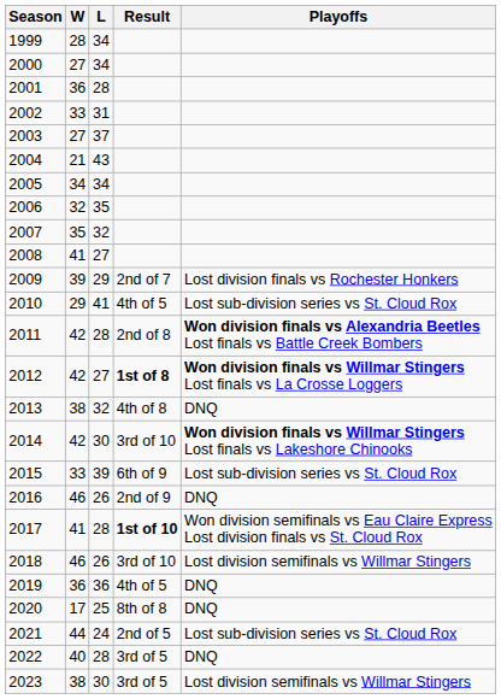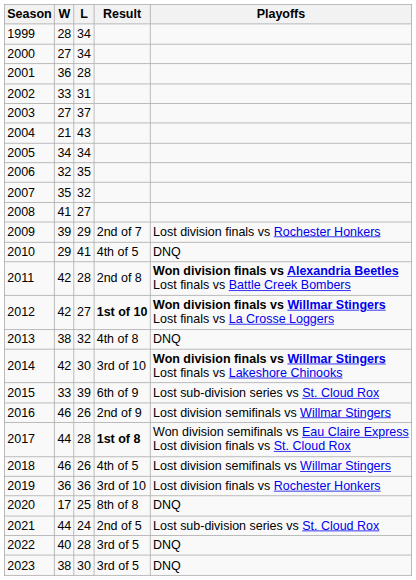 <table class="wikitable">
 <tr>
 <th>Season</th>
 <th>W</th>
 <th>L</th>
 <th>Result</th>
 <th>Playoffs</th>
 </tr>
 <tr>
 <td>1999</td>
 <td>28</td>
 <td>34</td>
 <td></td>
 <td></td>
 </tr>
 <tr>
 <td>2000</td>
 <td>27</td>
 <td>34</td>
 <td></td>
 <td></td>
 </tr>
 <tr>
 <td>2001</td>
 <td>36</td>
 <td>28</td>
 <td></td>
 <td></td>
 </tr>
 <tr>
 <td>2002</td>
 <td>33</td>
 <td>31</td>
 <td></td>
 <td></td>
 </tr>
 <tr>
 <td>2003</td>
 <td>27</td>
 <td>37</td>
 <td></td>
 <td></td>
 </tr>
 <tr>
 <td>2004</td>
 <td>21</td>
 <td>43</td>
 <td></td>
 <td></td>
 </tr>
 <tr>
 <td>2005</td>
 <td>34</td>
 <td>34</td>
 <td></td>
 <td></td>
 </tr>
 <tr>
 <td>2006</td>
 <td>32</td>
 <td>35</td>
 <td></td>
 <td></td>
 </tr>
 <tr>
 <td>2007</td>
 <td>35</td>
 <td>32</td>
 <td></td>
 <td></td>
 </tr>
 <tr>
 <td>2008</td>
 <td>41</td>
 <td>27</td>
 <td></td>
 <td></td>
 </tr>
 <tr>
 <td>2009</td>
 <td>39</td>
 <td>29</td>
 <td>2nd of 7</td>
 <td>Lost division finals vs <a href='#'>Rochester Honkers</a></td>
 </tr>
 <tr>
 <td>2010</td>
 <td>29</td>
 <td>41</td>
 <td>4th of 5</td>
-<td>Lost sub-division series vs <a href='#'>St. Cloud Rox</a></td>
+<td>DNQ</td>
 </tr>
 <tr>
 <td>2011</td>
 <td>42</td>
 <td>28</td>
 <td>2nd of 8</td>
 <td><strong>Won division finals vs <a href='#'>Alexandria Beetles</a></strong><br>Lost finals vs <a href='#'>Battle Creek Bombers</a></td>
 </tr>
 <tr>
 <td>2012</td>
 <td>42</td>
 <td>27</td>
-<td><strong>1st of 8</strong></td>
+<td><strong>1st of 10</strong></td>
 <td><strong>Won division finals vs <a href='#'>Willmar Stingers</a></strong><br>Lost finals vs <a href='#'>La Crosse Loggers</a></td>
 </tr>
 <tr>
 <td>2013</td>
 <td>38</td>
 <td>32</td>
 <td>4th of 8</td>
 <td>DNQ</td>
 </tr>
 <tr>
 <td>2014</td>
 <td>42</td>
 <td>30</td>
 <td>3rd of 10</td>
 <td><strong>Won division finals vs <a href='#'>Willmar Stingers</a></strong><br>Lost finals vs <a href='#'>Lakeshore Chinooks</a></td>
 </tr>
 <tr>
 <td>2015</td>
 <td>33</td>
 <td>39</td>
 <td>6th of 9</td>
 <td>Lost sub-division series vs <a href='#'>St. Cloud Rox</a></td>
 </tr>
 <tr>
 <td>2016</td>
 <td>46</td>
 <td>26</td>
 <td>2nd of 9</td>
-<td>DNQ</td>
+<td>Lost division semifinals vs <a href='#'>Willmar Stingers</a></td>
 </tr>
 <tr>
 <td>2017</td>
-<td>41</td>
+<td>44</td>
 <td>28</td>
-<td><strong>1st of 10</strong></td>
+<td><strong>1st of 8</strong></td>
 <td>Won division semifinals vs <a href='#'>Eau Claire Express</a><br>Lost division finals vs <a href='#'>St. Cloud Rox</a></td>
 </tr>
 <tr>
 <td>2018</td>
 <td>46</td>
 <td>26</td>
-<td>3rd of 10</td>
+<td>4th of 5</td>
 <td>Lost division semifinals vs <a href='#'>Willmar Stingers</a></td>
 </tr>
 <tr>
 <td>2019</td>
 <td>36</td>
 <td>36</td>
-<td>4th of 5</td>
-<td>DNQ</td>
+<td>3rd of 10</td>
+<td>Lost division finals vs <a href='#'>Rochester Honkers</a></td>
 </tr>
 <tr>
 <td>2020</td>
 <td>17</td>
 <td>25</td>
 <td>8th of 8</td>
 <td>DNQ</td>
 </tr>
 <tr>
 <td>2021</td>
 <td>44</td>
 <td>24</td>
 <td>2nd of 5</td>
 <td>Lost sub-division series vs <a href='#'>St. Cloud Rox</a></td>
 </tr>
 <tr>
 <td>2022</td>
 <td>40</td>
 <td>28</td>
 <td>3rd of 5</td>
 <td>DNQ</td>
 </tr>
 <tr>
 <td>2023</td>
 <td>38</td>
 <td>30</td>
 <td>3rd of 5</td>
-<td>Lost division semifinals vs <a href='#'>Willmar Stingers</a></td>
+<td>DNQ</td>
 </tr>
 </table>
